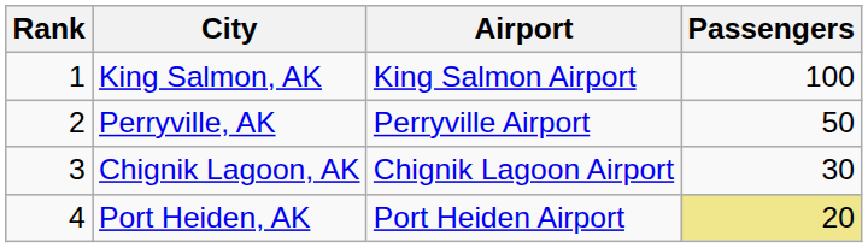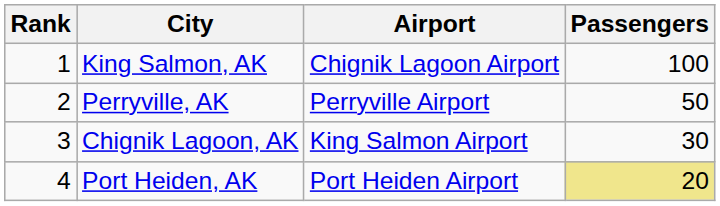 <table class="wikitable">
 <tr>
 <th>Rank</th>
 <th>City</th>
 <th>Airport</th>
 <th>Passengers</th>
 </tr>
 <tr>
 <td align=right>1</td>
 <td>  <a href='#'>King Salmon, AK</a></td>
-<td><a href='#'>King Salmon Airport</a></td>
+<td><a href='#'>Chignik Lagoon Airport</a></td>
 <td align=right>100</td>
 </tr>
 <tr>
 <td align=right>2</td>
 <td>   <a href='#'>Perryville, AK</a></td>
 <td><a href='#'>Perryville Airport</a></td>
 <td align=right>50</td>
 </tr>
 <tr>
 <td align=right>3</td>
 <td>  <a href='#'>Chignik Lagoon, AK</a></td>
-<td><a href='#'>Chignik Lagoon Airport</a></td>
+<td><a href='#'>King Salmon Airport</a></td>
 <td align=right>30</td>
 </tr>
 <tr>
 <td align=right>4</td>
 <td>  <a href='#'>Port Heiden, AK</a></td>
 <td><a href='#'>Port Heiden Airport</a></td>
 <td align=right style="background: khaki;">20</td>
 </tr>
 </table>
